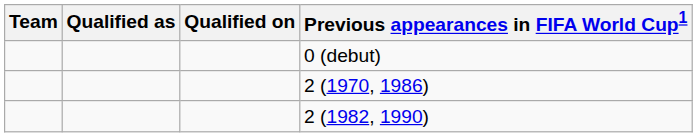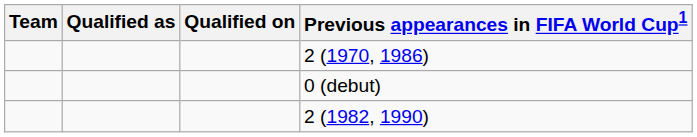 <table class="wikitable sortable">
 <tr>
 <th>Team</th>
 <th>Qualified as</th>
 <th>Qualified on</th>
 <th data-sort-type="number">Previous <a href='#'>appearances</a> in <a href='#'>FIFA World Cup</a><sup><strong><a href='#'>1</a></strong></sup></th>
 </tr>
 <tr>
 <td></td>
 <td></td>
 <td></td>
-<td>0 (debut)</td>
+<td>2 (<a href='#'>1970</a>, <a href='#'>1986</a>)</td>
 </tr>
 <tr>
 <td></td>
 <td></td>
 <td></td>
-<td>2 (<a href='#'>1970</a>, <a href='#'>1986</a>)</td>
+<td>0 (debut)</td>
 </tr>
 <tr>
 <td></td>
 <td></td>
 <td></td>
 <td>2 (<a href='#'>1982</a>, <a href='#'>1990</a>)</td>
 </tr>
 </table>
